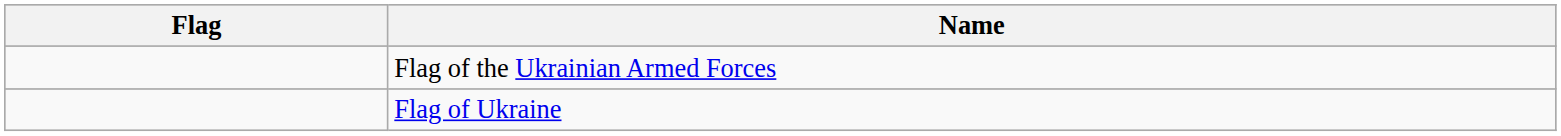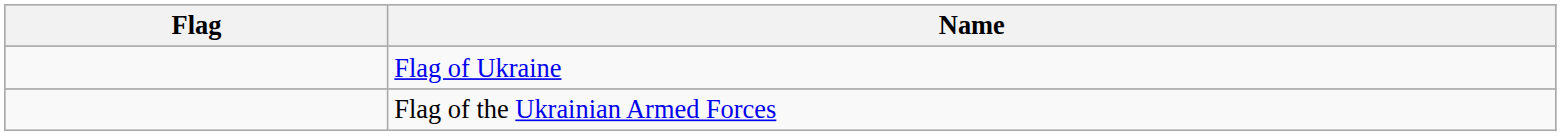 <table class="wikitable">
 <tr>
 <th width="225">Flag</th>
 <th width="700">Name</th>
 </tr>
 <tr>
 <td></td>
-<td>Flag of the <a href='#'>Ukrainian Armed Forces</a></td>
+<td><a href='#'>Flag of Ukraine</a></td>
 </tr>
 <tr>
 <td></td>
-<td><a href='#'>Flag of Ukraine</a></td>
+<td>Flag of the <a href='#'>Ukrainian Armed Forces</a></td>
 </tr>
 </table>
